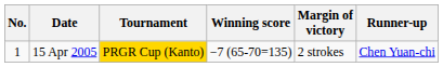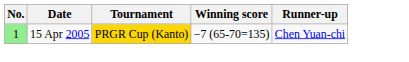 <table class="wikitable" style="font-size:95%;">
 <tr>
 <th>No.</th>
 <th>Date</th>
 <th>Tournament</th>
 <th>Winning score</th>
-<th>Margin of<br>victory</th>
 <th>Runner-up</th>
 </tr>
 <tr>
-<td align=center>1</td>
+<td align=center style="background: lightgreen;">1</td>
 <td align=right>15 Apr <a href='#'>2005</a></td>
 <td style="background: gold;">PRGR Cup (Kanto)</td>
 <td>−7 (65-70=135)</td>
-<td>2 strokes</td>
 <td> <a href='#'>Chen Yuan-chi</a></td>
 </tr>
 </table>
